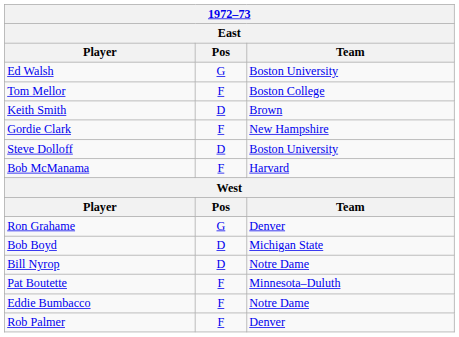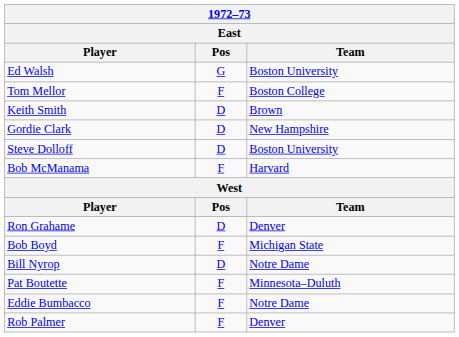 <table class="wikitable" width=95%>
 <tr>
 <th colspan=3><a href='#'>1972–73</a></th>
 </tr>
 <tr>
 <th colspan=3><strong>East</strong></th>
 </tr>
 <tr>
 <th>Player</th>
 <th>Pos</th>
 <th>Team</th>
 </tr>
 <tr>
 <td><a href='#'>Ed Walsh</a></td>
 <td style="text-align:center;"><a href='#'>G</a></td>
 <td><a href='#'>Boston University</a></td>
 </tr>
 <tr>
 <td><a href='#'>Tom Mellor</a></td>
 <td style="text-align:center;"><a href='#'>F</a></td>
 <td><a href='#'>Boston College</a></td>
 </tr>
 <tr>
 <td><a href='#'>Keith Smith</a></td>
 <td style="text-align:center;"><a href='#'>D</a></td>
 <td><a href='#'>Brown</a></td>
 </tr>
 <tr>
 <td><a href='#'>Gordie Clark</a></td>
-<td style="text-align:center;"><a href='#'>F</a></td>
+<td style="text-align:center;"><a href='#'>D</a></td>
 <td><a href='#'>New Hampshire</a></td>
 </tr>
 <tr>
 <td><a href='#'>Steve Dolloff</a></td>
 <td style="text-align:center;"><a href='#'>D</a></td>
 <td><a href='#'>Boston University</a></td>
 </tr>
 <tr>
 <td><a href='#'>Bob McManama</a></td>
 <td style="text-align:center;"><a href='#'>F</a></td>
 <td><a href='#'>Harvard</a></td>
 </tr>
 <tr>
 <th colspan=3><strong>West</strong></th>
 </tr>
 <tr>
 <th>Player</th>
 <th>Pos</th>
 <th>Team</th>
 </tr>
 <tr>
 <td><a href='#'>Ron Grahame</a></td>
-<td style="text-align:center;"><a href='#'>G</a></td>
+<td style="text-align:center;"><a href='#'>D</a></td>
 <td><a href='#'>Denver</a></td>
 </tr>
 <tr>
 <td><a href='#'>Bob Boyd</a></td>
-<td style="text-align:center;"><a href='#'>D</a></td>
+<td style="text-align:center;"><a href='#'>F</a></td>
 <td><a href='#'>Michigan State</a></td>
 </tr>
 <tr>
 <td><a href='#'>Bill Nyrop</a></td>
 <td style="text-align:center;"><a href='#'>D</a></td>
 <td><a href='#'>Notre Dame</a></td>
 </tr>
 <tr>
 <td><a href='#'>Pat Boutette</a></td>
 <td style="text-align:center;"><a href='#'>F</a></td>
 <td><a href='#'>Minnesota–Duluth</a></td>
 </tr>
 <tr>
 <td><a href='#'>Eddie Bumbacco</a></td>
 <td style="text-align:center;"><a href='#'>F</a></td>
 <td><a href='#'>Notre Dame</a></td>
 </tr>
 <tr>
 <td><a href='#'>Rob Palmer</a></td>
 <td style="text-align:center;"><a href='#'>F</a></td>
 <td><a href='#'>Denver</a></td>
 </tr>
 </table>
